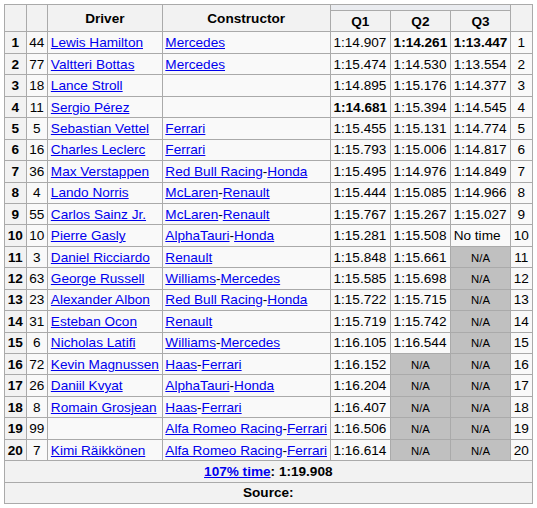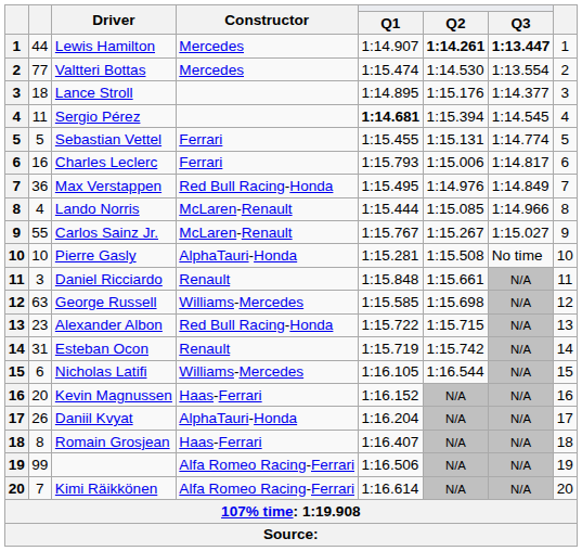 <table class="wikitable sortable" style="font-size: 85%;">
 <tr>
 <th rowspan="2"></th>
 <th rowspan="2"></th>
 <th rowspan="2">Driver</th>
 <th rowspan="2">Constructor</th>
 <th colspan="3" style="background:#eaecf0; text-align:center;"></th>
 <th rowspan="2"></th>
 </tr>
 <tr>
 <th scope="col">Q1</th>
 <th scope="col">Q2</th>
 <th scope="col">Q3</th>
 </tr>
 <tr>
 <th scope="row">1</th>
 <td align="center">44</td>
 <td data-sort-value="ham"> <a href='#'>Lewis Hamilton</a></td>
 <td><a href='#'>Mercedes</a></td>
 <td>1:14.907</td>
 <td><strong>1:14.261</strong></td>
 <td><strong>1:13.447</strong></td>
 <td align="center">1</td>
 </tr>
 <tr>
 <th scope="row">2</th>
 <td align="center">77</td>
 <td data-sort-value="bot"> <a href='#'>Valtteri Bottas</a></td>
 <td><a href='#'>Mercedes</a></td>
 <td>1:15.474</td>
 <td>1:14.530</td>
 <td>1:13.554</td>
 <td align="center">2</td>
 </tr>
 <tr>
 <th scope="row">3</th>
 <td align="center">18</td>
 <td data-sort-value="str"> <a href='#'>Lance Stroll</a></td>
 <td></td>
 <td>1:14.895</td>
 <td>1:15.176</td>
 <td>1:14.377</td>
 <td align="center">3</td>
 </tr>
 <tr>
 <th scope="row">4</th>
 <td align="center">11</td>
 <td data-sort-value="per"> <a href='#'>Sergio Pérez</a></td>
 <td></td>
 <td><strong>1:14.681</strong></td>
 <td>1:15.394</td>
 <td>1:14.545</td>
 <td align="center">4</td>
 </tr>
 <tr>
 <th scope="row">5</th>
 <td align="center">5</td>
 <td data-sort-value="vet"> <a href='#'>Sebastian Vettel</a></td>
 <td><a href='#'>Ferrari</a></td>
 <td>1:15.455</td>
 <td>1:15.131</td>
 <td>1:14.774</td>
 <td align="center">5</td>
 </tr>
 <tr>
 <th scope="row">6</th>
 <td align="center">16</td>
 <td data-sort-value="lec"> <a href='#'>Charles Leclerc</a></td>
 <td><a href='#'>Ferrari</a></td>
 <td>1:15.793</td>
 <td>1:15.006</td>
 <td>1:14.817</td>
 <td align="center">6</td>
 </tr>
 <tr>
 <th scope="row">7</th>
 <td align="center">36</td>
 <td data-sort-value="ver"> <a href='#'>Max Verstappen</a></td>
 <td><a href='#'>Red Bull Racing</a>-<a href='#'>Honda</a></td>
 <td>1:15.495</td>
 <td>1:14.976</td>
 <td>1:14.849</td>
 <td align="center">7</td>
 </tr>
 <tr>
 <th scope="row">8</th>
 <td align="center">4</td>
 <td data-sort-value="nor"> <a href='#'>Lando Norris</a></td>
 <td><a href='#'>McLaren</a>-<a href='#'>Renault</a></td>
 <td>1:15.444</td>
 <td>1:15.085</td>
 <td>1:14.966</td>
 <td align="center">8</td>
 </tr>
 <tr>
 <th scope="row">9</th>
 <td align="center">55</td>
 <td data-sort-value="sai"> <a href='#'>Carlos Sainz Jr.</a></td>
 <td><a href='#'>McLaren</a>-<a href='#'>Renault</a></td>
 <td>1:15.767</td>
 <td>1:15.267</td>
 <td>1:15.027</td>
 <td align="center">9</td>
 </tr>
 <tr>
 <th scope="row">10</th>
 <td align="center">10</td>
 <td data-sort-value="gas"> <a href='#'>Pierre Gasly</a></td>
 <td><a href='#'>AlphaTauri</a>-<a href='#'>Honda</a></td>
 <td>1:15.281</td>
 <td>1:15.508</td>
 <td data-sort-value="2:00">No time</td>
 <td align="center">10</td>
 </tr>
 <tr>
 <th scope="row">11</th>
 <td align="center">3</td>
 <td data-sort-value="ric"> <a href='#'>Daniel Ricciardo</a></td>
 <td><a href='#'>Renault</a></td>
 <td>1:15.848</td>
 <td>1:15.661</td>
 <td style="background: silver" align="center" data-sort-value="11"><small>N/A</small></td>
 <td align="center">11</td>
 </tr>
 <tr>
 <th scope="row">12</th>
 <td align="center">63</td>
 <td data-sort-value="rus"> <a href='#'>George Russell</a></td>
 <td><a href='#'>Williams</a>-<a href='#'>Mercedes</a></td>
 <td>1:15.585</td>
 <td>1:15.698</td>
 <td style="background: silver" align="center" data-sort-value="12"><small>N/A</small></td>
 <td align="center">12</td>
 </tr>
 <tr>
 <th scope="row">13</th>
 <td align="center">23</td>
 <td data-sort-value="alb"> <a href='#'>Alexander Albon</a></td>
 <td><a href='#'>Red Bull Racing</a>-<a href='#'>Honda</a></td>
 <td>1:15.722</td>
 <td>1:15.715</td>
 <td style="background: silver" align="center" data-sort-value="13"><small>N/A</small></td>
 <td align="center">13</td>
 </tr>
 <tr>
 <th scope="row">14</th>
 <td align="center">31</td>
 <td data-sort-value="oco"> <a href='#'>Esteban Ocon</a></td>
 <td><a href='#'>Renault</a></td>
 <td>1:15.719</td>
 <td>1:15.742</td>
 <td style="background: silver" align="center" data-sort-value="14"><small>N/A</small></td>
 <td align="center">14</td>
 </tr>
 <tr>
 <th scope="row">15</th>
 <td align="center">6</td>
 <td data-sort-value="lat"> <a href='#'>Nicholas Latifi</a></td>
 <td nowrap><a href='#'>Williams</a>-<a href='#'>Mercedes</a></td>
 <td>1:16.105</td>
 <td>1:16.544</td>
 <td style="background: silver" align="center" data-sort-value="15"><small>N/A</small></td>
 <td align="center">15</td>
 </tr>
 <tr>
 <th scope="row">16</th>
-<td align="center">72</td>
+<td align="center">20</td>
 <td data-sort-value="mag"> <a href='#'>Kevin Magnussen</a></td>
 <td><a href='#'>Haas</a>-<a href='#'>Ferrari</a></td>
 <td>1:16.152</td>
 <td style="background: silver" align="center" data-sort-value="16"><small>N/A</small></td>
 <td style="background: silver" align="center" data-sort-value="16"><small>N/A</small></td>
 <td align="center">16</td>
 </tr>
 <tr>
 <th scope="row">17</th>
 <td align="center">26</td>
 <td data-sort-value="kvy"> <a href='#'>Daniil Kvyat</a></td>
 <td><a href='#'>AlphaTauri</a>-<a href='#'>Honda</a></td>
 <td>1:16.204</td>
 <td style="background: silver" align="center" data-sort-value="17"><small>N/A</small></td>
 <td style="background: silver" align="center" data-sort-value="17"><small>N/A</small></td>
 <td align="center">17</td>
 </tr>
 <tr>
 <th scope="row">18</th>
 <td align="center">8</td>
 <td data-sort-value="gro"> <a href='#'>Romain Grosjean</a></td>
 <td><a href='#'>Haas</a>-<a href='#'>Ferrari</a></td>
 <td>1:16.407</td>
 <td style="background: silver" align="center" data-sort-value="18"><small>N/A</small></td>
 <td style="background: silver" align="center" data-sort-value="18"><small>N/A</small></td>
 <td align="center">18</td>
 </tr>
 <tr>
 <th scope="row">19</th>
 <td align="center">99</td>
 <td data-sort-value="gio"></td>
 <td><a href='#'>Alfa Romeo Racing</a>-<a href='#'>Ferrari</a></td>
 <td>1:16.506</td>
 <td style="background: silver" align="center" data-sort-value="19"><small>N/A</small></td>
 <td style="background: silver" align="center" data-sort-value="19"><small>N/A</small></td>
 <td align="center">19</td>
 </tr>
 <tr>
 <th scope="row">20</th>
 <td align="center">7</td>
 <td data-sort-value="rai"> <a href='#'>Kimi Räikkönen</a></td>
 <td><a href='#'>Alfa Romeo Racing</a>-<a href='#'>Ferrari</a></td>
 <td>1:16.614</td>
 <td style="background: silver" align="center" data-sort-value="20"><small>N/A</small></td>
 <td style="background: silver" align="center" data-sort-value="20"><small>N/A</small></td>
 <td align="center">20</td>
 </tr>
 <tr>
 <th colspan="8"><a href='#'>107% time</a>: 1:19.908</th>
 </tr>
 <tr>
 <th colspan="8">Source:</th>
 </tr>
 <tr>
 </tr>
 </table>
